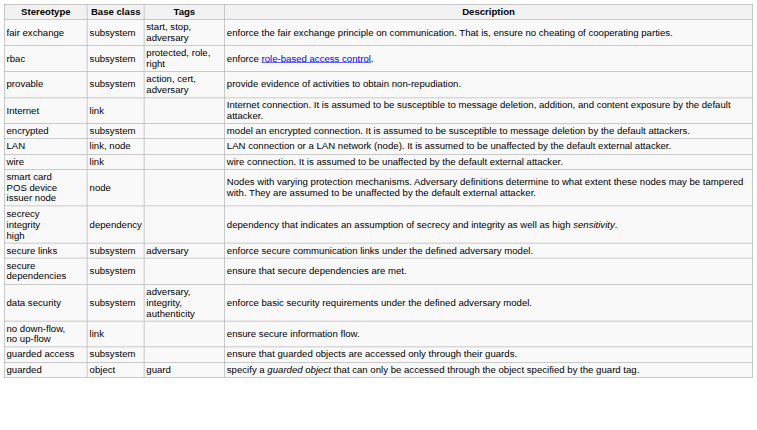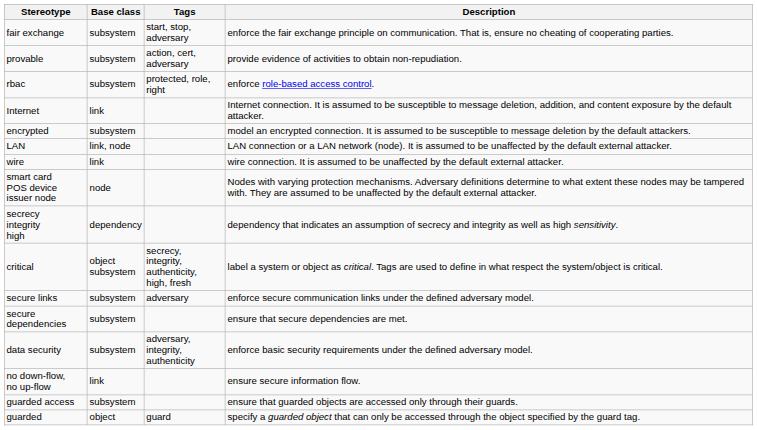 <table class="wikitable">
 <tr>
 <th>Stereotype</th>
 <th>Base class</th>
 <th>Tags</th>
 <th>Description</th>
 </tr>
 <tr>
 <td>fair exchange</td>
 <td>subsystem</td>
 <td>start, stop, adversary</td>
 <td>enforce the fair exchange principle on communication. That is, ensure no cheating of cooperating parties.</td>
 </tr>
 <tr>
+<td>provable</td>
+<td>subsystem</td>
+<td>action, cert, adversary</td>
+<td>provide evidence of activities to obtain non-repudiation.</td>
+</tr>
+<tr>
 <td>rbac</td>
 <td>subsystem</td>
 <td>protected, role, right</td>
 <td>enforce <a href='#'>role-based access control</a>.</td>
-</tr>
-<tr>
-<td>provable</td>
-<td>subsystem</td>
-<td>action, cert, adversary</td>
-<td>provide evidence of activities to obtain non-repudiation.</td>
 </tr>
 <tr>
 <td>Internet<br></td>
 <td>link</td>
 <td></td>
 <td>Internet connection. It is assumed to be susceptible to message deletion, addition, and content exposure by the default attacker.</td>
 </tr>
 <tr>
 <td>encrypted</td>
 <td>subsystem</td>
 <td></td>
 <td>model an encrypted connection. It is assumed to be susceptible to message deletion by the default attackers.</td>
 </tr>
 <tr>
 <td>LAN</td>
 <td>link, node</td>
 <td></td>
 <td>LAN connection or a LAN network (node). It is assumed to be unaffected by the default external attacker.</td>
 </tr>
 <tr>
 <td>wire</td>
 <td>link</td>
 <td></td>
 <td>wire connection. It is assumed to be unaffected by the default external attacker.</td>
 </tr>
 <tr>
 <td>smart card<br> POS device <br> issuer node</td>
 <td>node</td>
 <td></td>
 <td>Nodes with varying protection mechanisms. Adversary definitions determine to what extent these nodes may be tampered with. They are assumed to be unaffected by the default external attacker.</td>
 </tr>
 <tr>
 <td>secrecy<br>integrity<br>high</td>
 <td>dependency</td>
 <td></td>
 <td>dependency that indicates an assumption of secrecy and integrity as well as high <em>sensitivity</em>.</td>
 </tr>
 <tr>
+<td>critical</td>
+<td>object<br>subsystem</td>
+<td>secrecy,<br>integrity,<br>authenticity,<br>high, fresh</td>
+<td>label a system or object as <em>critical</em>. Tags are used to define in what respect the system/object is critical.</td>
+</tr>
+<tr>
 <td>secure links</td>
 <td>subsystem</td>
 <td>adversary</td>
 <td>enforce secure communication links under the defined adversary model.</td>
 </tr>
 <tr>
 <td>secure dependencies</td>
 <td>subsystem</td>
 <td></td>
 <td>ensure that secure dependencies are met.</td>
 </tr>
 <tr>
 <td>data security</td>
 <td>subsystem</td>
 <td>adversary,<br>integrity,<br>authenticity</td>
 <td>enforce basic security requirements under the defined adversary model.</td>
 </tr>
 <tr>
 <td>no down-flow,<br>no up-flow</td>
 <td>link</td>
 <td></td>
 <td>ensure secure information flow.</td>
 </tr>
 <tr>
 <td>guarded access</td>
 <td>subsystem</td>
 <td></td>
 <td>ensure that guarded objects are accessed only through their guards.</td>
 </tr>
 <tr>
 <td>guarded</td>
 <td>object</td>
 <td>guard</td>
 <td>specify a <em>guarded object</em> that can only be accessed through the object specified by the guard tag.</td>
 </tr>
 </table>
